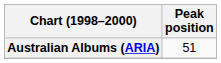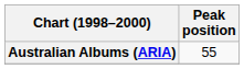 <table class="wikitable sortable plainrowheaders" style="text-align:center">
 <tr>
 <th scope="col">Chart (1998–2000)</th>
 <th scope="col">Peak<br>position</th>
 </tr>
 <tr>
 <th scope="row">Australian Albums (<a href='#'>ARIA</a>)</th>
-<td>51</td>
+<td>55</td>
 </tr>
 <tr>
 </tr>
 <tr>
 </tr>
 <tr>
 </tr>
 <tr>
 </tr>
 <tr>
 </tr>
 </table>
